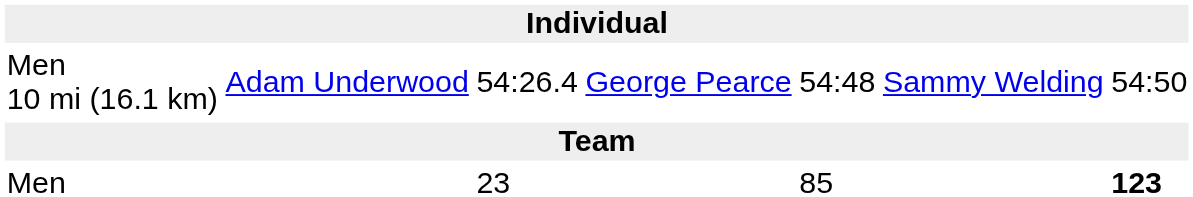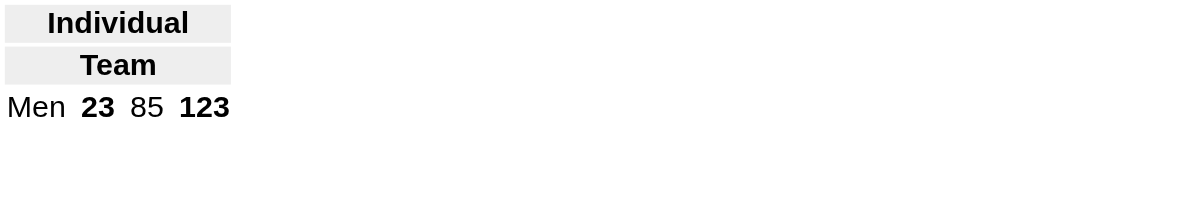 <table>
 <tr>
 <td colspan=7 bgcolor=#eeeeee style=text-align:center;><strong>Individual</strong></td>
-</tr>
-<tr>
-<td>Men<br>10 mi (16.1 km)</td>
-<td><a href='#'>Adam Underwood</a><br></td>
-<td>54:26.4</td>
-<td><a href='#'>George Pearce</a><br></td>
-<td>54:48</td>
-<td><a href='#'>Sammy Welding</a><br></td>
-<td>54:50</td>
 </tr>
 <tr>
 <td colspan=7 bgcolor=#eeeeee style=text-align:center;><strong>Team</strong></td>
 </tr>
 <tr>
 <td>Men</td>
 <td></td>
-<td>23</td>
+<td><strong>23</strong></td>
 <td></td>
 <td>85</td>
 <td></td>
 <td><strong>123</strong></td>
 </tr>
 </table>
